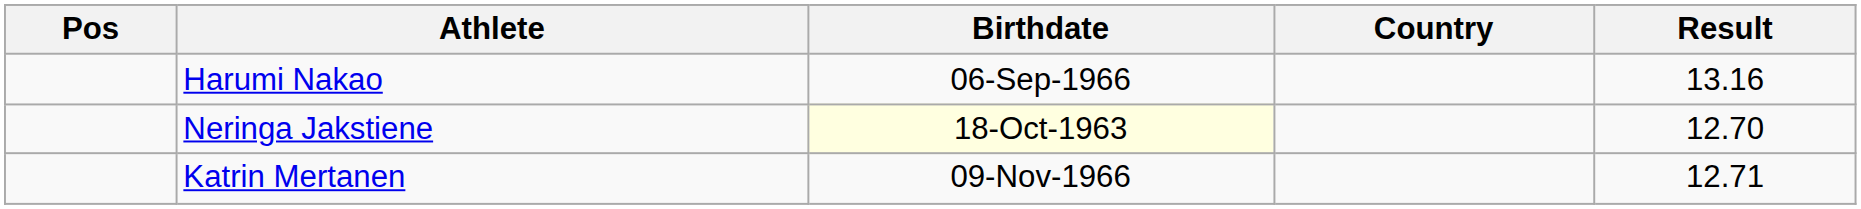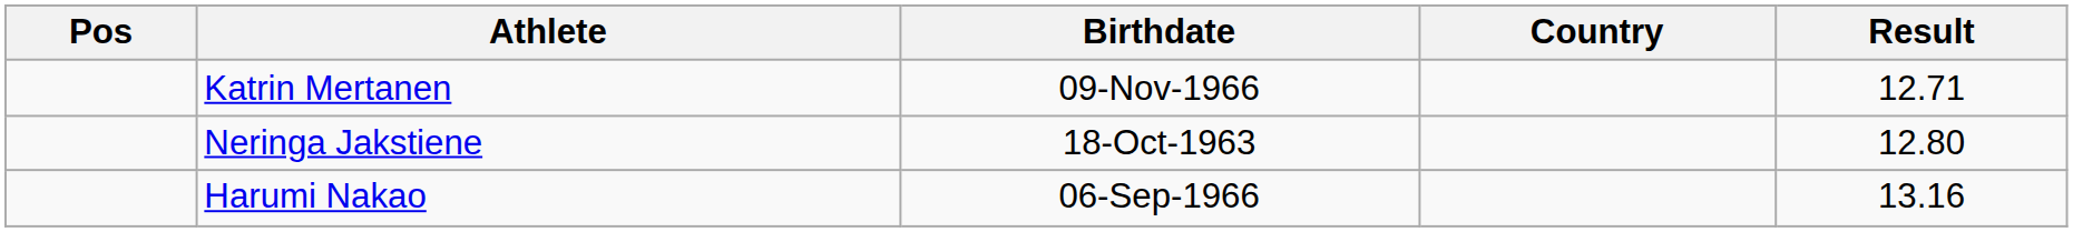 <table class="wikitable"  style="text-align:center; width:60%;">
 <tr>
 <th>Pos</th>
 <th>Athlete</th>
 <th>Birthdate</th>
 <th>Country</th>
 <th>Result</th>
 </tr>
 <tr>
 <td align=center></td>
+<td align=left><a href='#'>Katrin Mertanen</a></td>
+<td>09-Nov-1966</td>
+<td align=left></td>
+<td>12.71</td>
+</tr>
+<tr>
+<td align=center></td>
+<td align=left><a href='#'>Neringa Jakstiene</a></td>
+<td>18-Oct-1963</td>
+<td align=left></td>
+<td>12.80</td>
+</tr>
+<tr>
+<td align=center></td>
 <td align=left><a href='#'>Harumi Nakao</a></td>
 <td>06-Sep-1966</td>
 <td align=left></td>
 <td>13.16</td>
 </tr>
-<tr>
-<td align=center></td>
-<td align=left><a href='#'>Neringa Jakstiene</a></td>
-<td style="background: lightyellow;">18-Oct-1963</td>
-<td align=left></td>
-<td>12.70</td>
-</tr>
-<tr>
-<td align=center></td>
-<td align=left><a href='#'>Katrin Mertanen</a></td>
-<td>09-Nov-1966</td>
-<td align=left></td>
-<td>12.71</td>
-</tr>
 </table>
